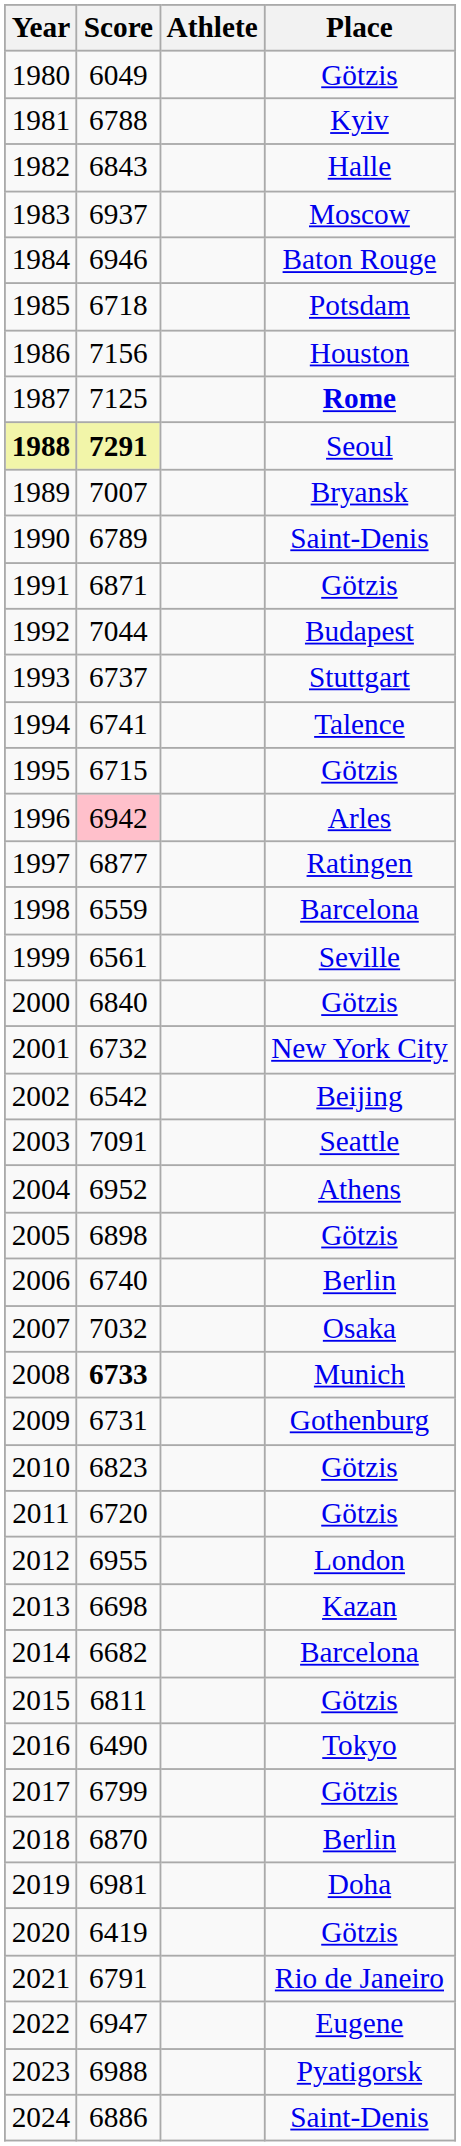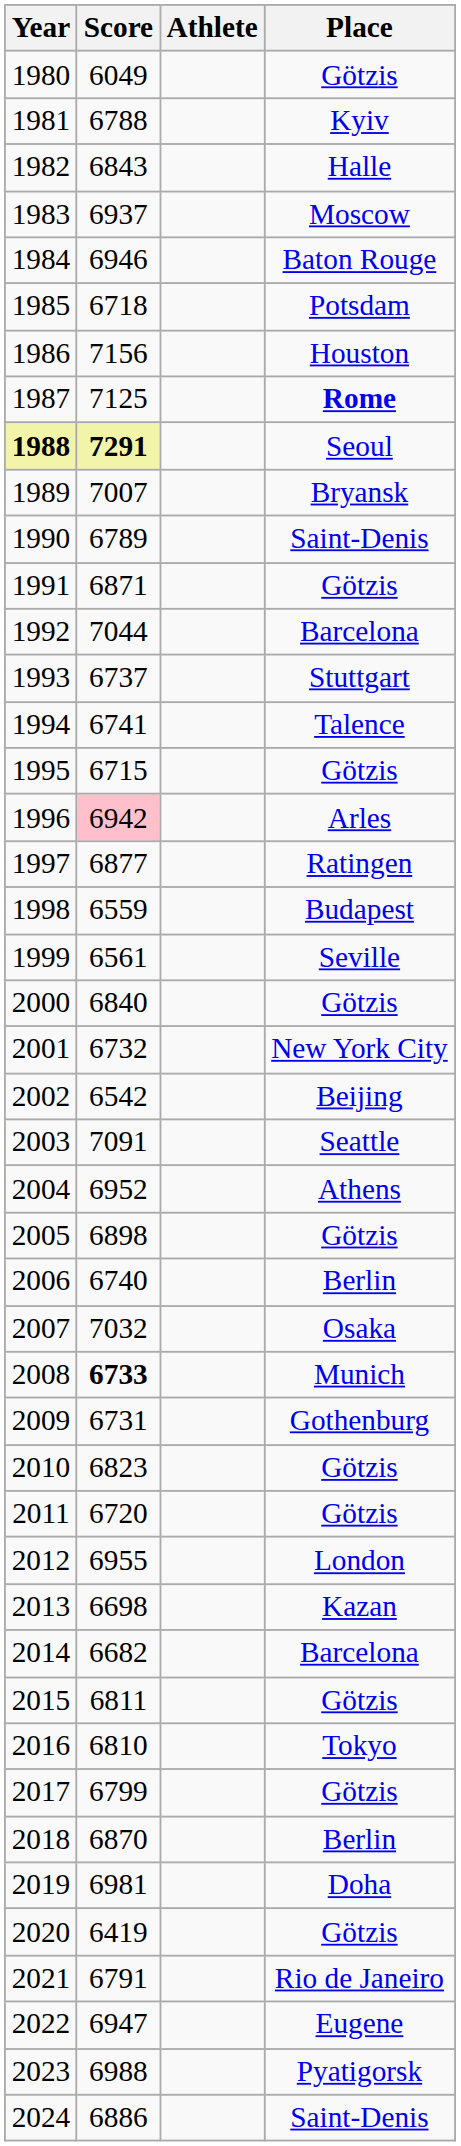 <table class="wikitable sortable" style="text-align:center">
 <tr>
 <th>Year</th>
 <th>Score</th>
 <th>Athlete</th>
 <th>Place</th>
 </tr>
 <tr>
 <td>1980</td>
 <td>6049</td>
 <td align=left></td>
 <td><a href='#'>Götzis</a></td>
 </tr>
 <tr>
 <td>1981</td>
 <td>6788</td>
 <td align=left></td>
 <td><a href='#'>Kyiv</a></td>
 </tr>
 <tr>
 <td>1982</td>
 <td>6843</td>
 <td align=left></td>
 <td><a href='#'>Halle</a></td>
 </tr>
 <tr>
 <td>1983</td>
 <td>6937</td>
 <td align=left></td>
 <td><a href='#'>Moscow</a></td>
 </tr>
 <tr>
 <td>1984</td>
 <td>6946</td>
 <td align=left></td>
 <td><a href='#'>Baton Rouge</a></td>
 </tr>
 <tr>
 <td>1985</td>
 <td>6718</td>
 <td align=left></td>
 <td><a href='#'>Potsdam</a></td>
 </tr>
 <tr>
 <td>1986</td>
 <td>7156</td>
 <td align=left></td>
 <td><a href='#'>Houston</a></td>
 </tr>
 <tr>
 <td>1987</td>
 <td>7125</td>
 <td align=left></td>
 <td><strong><a href='#'>Rome</a></strong></td>
 </tr>
 <tr>
 <td bgcolor="F2F5A9"><strong>1988</strong></td>
 <td bgcolor="F2F5A9"><strong>7291</strong></td>
 <td align=left></td>
 <td><a href='#'>Seoul</a></td>
 </tr>
 <tr>
 <td>1989</td>
 <td>7007</td>
 <td align=left></td>
 <td><a href='#'>Bryansk</a></td>
 </tr>
 <tr>
 <td>1990</td>
 <td>6789</td>
 <td align=left></td>
 <td><a href='#'>Saint-Denis</a></td>
 </tr>
 <tr>
 <td>1991</td>
 <td>6871</td>
 <td align=left></td>
 <td><a href='#'>Götzis</a></td>
 </tr>
 <tr>
 <td>1992</td>
 <td>7044</td>
 <td align=left></td>
-<td><a href='#'>Budapest</a></td>
+<td><a href='#'>Barcelona</a></td>
 </tr>
 <tr>
 <td>1993</td>
 <td>6737</td>
 <td align=left></td>
 <td><a href='#'>Stuttgart</a></td>
 </tr>
 <tr>
 <td>1994</td>
 <td>6741</td>
 <td align=left></td>
 <td><a href='#'>Talence</a></td>
 </tr>
 <tr>
 <td>1995</td>
 <td>6715</td>
 <td align=left></td>
 <td><a href='#'>Götzis</a></td>
 </tr>
 <tr>
 <td>1996</td>
 <td style="background: pink;">6942</td>
 <td align=left></td>
 <td><a href='#'>Arles</a></td>
 </tr>
 <tr>
 <td>1997</td>
 <td>6877</td>
 <td align=left></td>
 <td><a href='#'>Ratingen</a></td>
 </tr>
 <tr>
 <td>1998</td>
 <td>6559</td>
 <td align=left></td>
-<td><a href='#'>Barcelona</a></td>
+<td><a href='#'>Budapest</a></td>
 </tr>
 <tr>
 <td>1999</td>
 <td>6561</td>
 <td align=left></td>
 <td><a href='#'>Seville</a></td>
 </tr>
 <tr>
 <td>2000</td>
 <td>6840</td>
 <td align=left></td>
 <td><a href='#'>Götzis</a></td>
 </tr>
 <tr>
 <td>2001</td>
 <td>6732</td>
 <td align=left></td>
 <td><a href='#'>New York City</a></td>
 </tr>
 <tr>
 <td>2002</td>
 <td>6542</td>
 <td align=left></td>
 <td><a href='#'>Beijing</a></td>
 </tr>
 <tr>
 <td>2003</td>
 <td>7091</td>
 <td align=left></td>
 <td><a href='#'>Seattle</a></td>
 </tr>
 <tr>
 <td>2004</td>
 <td>6952</td>
 <td align=left></td>
 <td><a href='#'>Athens</a></td>
 </tr>
 <tr>
 <td>2005</td>
 <td>6898</td>
 <td align=left></td>
 <td><a href='#'>Götzis</a></td>
 </tr>
 <tr>
 <td>2006</td>
 <td>6740</td>
 <td align=left></td>
 <td><a href='#'>Berlin</a></td>
 </tr>
 <tr>
 <td>2007</td>
 <td>7032</td>
 <td align=left></td>
 <td><a href='#'>Osaka</a></td>
 </tr>
 <tr>
 <td>2008</td>
 <td><strong>6733</strong></td>
 <td align=left></td>
 <td><a href='#'>Munich</a></td>
 </tr>
 <tr>
 <td>2009</td>
 <td>6731</td>
 <td align=left></td>
 <td><a href='#'>Gothenburg</a></td>
 </tr>
 <tr>
 <td>2010</td>
 <td>6823</td>
 <td align=left></td>
 <td><a href='#'>Götzis</a></td>
 </tr>
 <tr>
 <td>2011</td>
 <td>6720</td>
 <td align=left></td>
 <td><a href='#'>Götzis</a></td>
 </tr>
 <tr>
 <td>2012</td>
 <td>6955</td>
 <td align=left></td>
 <td><a href='#'>London</a></td>
 </tr>
 <tr>
 <td>2013</td>
 <td>6698</td>
 <td align=left></td>
 <td><a href='#'>Kazan</a></td>
 </tr>
 <tr>
 <td>2014</td>
 <td>6682</td>
 <td align=left></td>
 <td><a href='#'>Barcelona</a></td>
 </tr>
 <tr>
 <td>2015</td>
 <td>6811</td>
 <td align=left></td>
 <td><a href='#'>Götzis</a></td>
 </tr>
 <tr>
 <td>2016</td>
-<td>6490</td>
+<td>6810</td>
 <td align=left></td>
 <td><a href='#'>Tokyo</a></td>
 </tr>
 <tr>
 <td>2017</td>
 <td>6799</td>
 <td align=left></td>
 <td><a href='#'>Götzis</a></td>
 </tr>
 <tr>
 <td>2018</td>
 <td>6870</td>
 <td align=left></td>
 <td><a href='#'>Berlin</a></td>
 </tr>
 <tr>
 <td>2019</td>
 <td>6981</td>
 <td align=left></td>
 <td><a href='#'>Doha</a></td>
 </tr>
 <tr>
 <td>2020</td>
 <td>6419</td>
 <td align=left></td>
 <td><a href='#'>Götzis</a></td>
 </tr>
 <tr>
 <td>2021</td>
 <td>6791</td>
 <td align=left></td>
 <td><a href='#'>Rio de Janeiro</a></td>
 </tr>
 <tr>
 <td>2022</td>
 <td>6947</td>
 <td align=left></td>
 <td><a href='#'>Eugene</a></td>
 </tr>
 <tr>
 <td>2023</td>
 <td>6988</td>
 <td align=left></td>
 <td><a href='#'>Pyatigorsk</a></td>
 </tr>
 <tr>
 <td>2024</td>
 <td>6886</td>
 <td align="left"></td>
 <td><a href='#'>Saint-Denis</a></td>
 </tr>
 </table>
